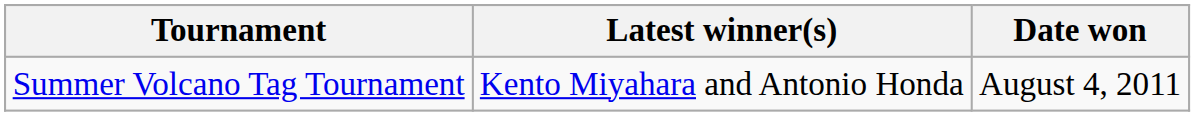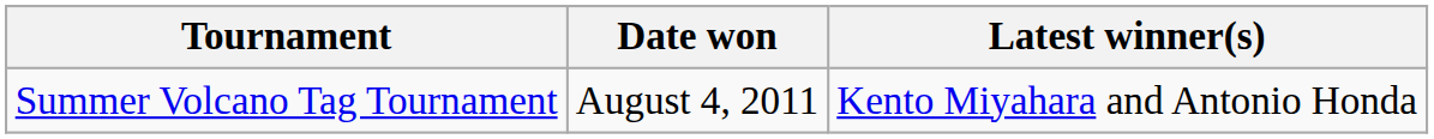 <table class="wikitable">
 <tr>
 <th>Tournament</th>
+<th>Date won</th>
 <th>Latest winner(s)</th>
-<th>Date won</th>
 </tr>
 <tr>
 <td><a href='#'>Summer Volcano Tag Tournament</a></td>
+<td>August 4, 2011</td>
 <td><a href='#'>Kento Miyahara</a> and Antonio Honda</td>
-<td>August 4, 2011</td>
 </tr>
 </table>
